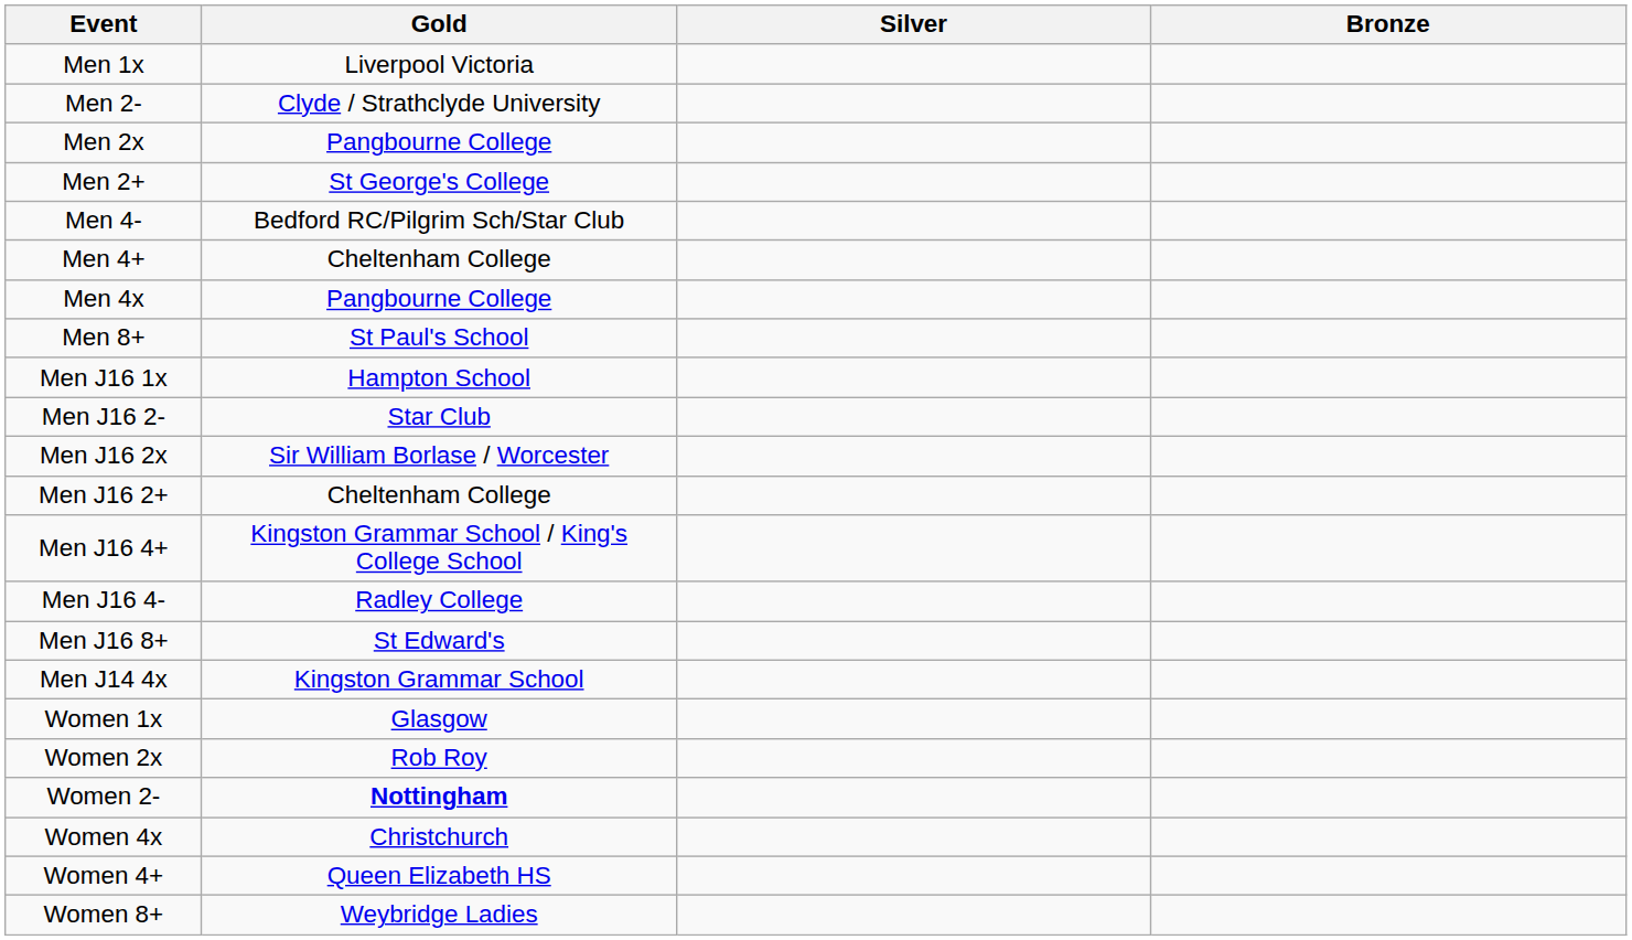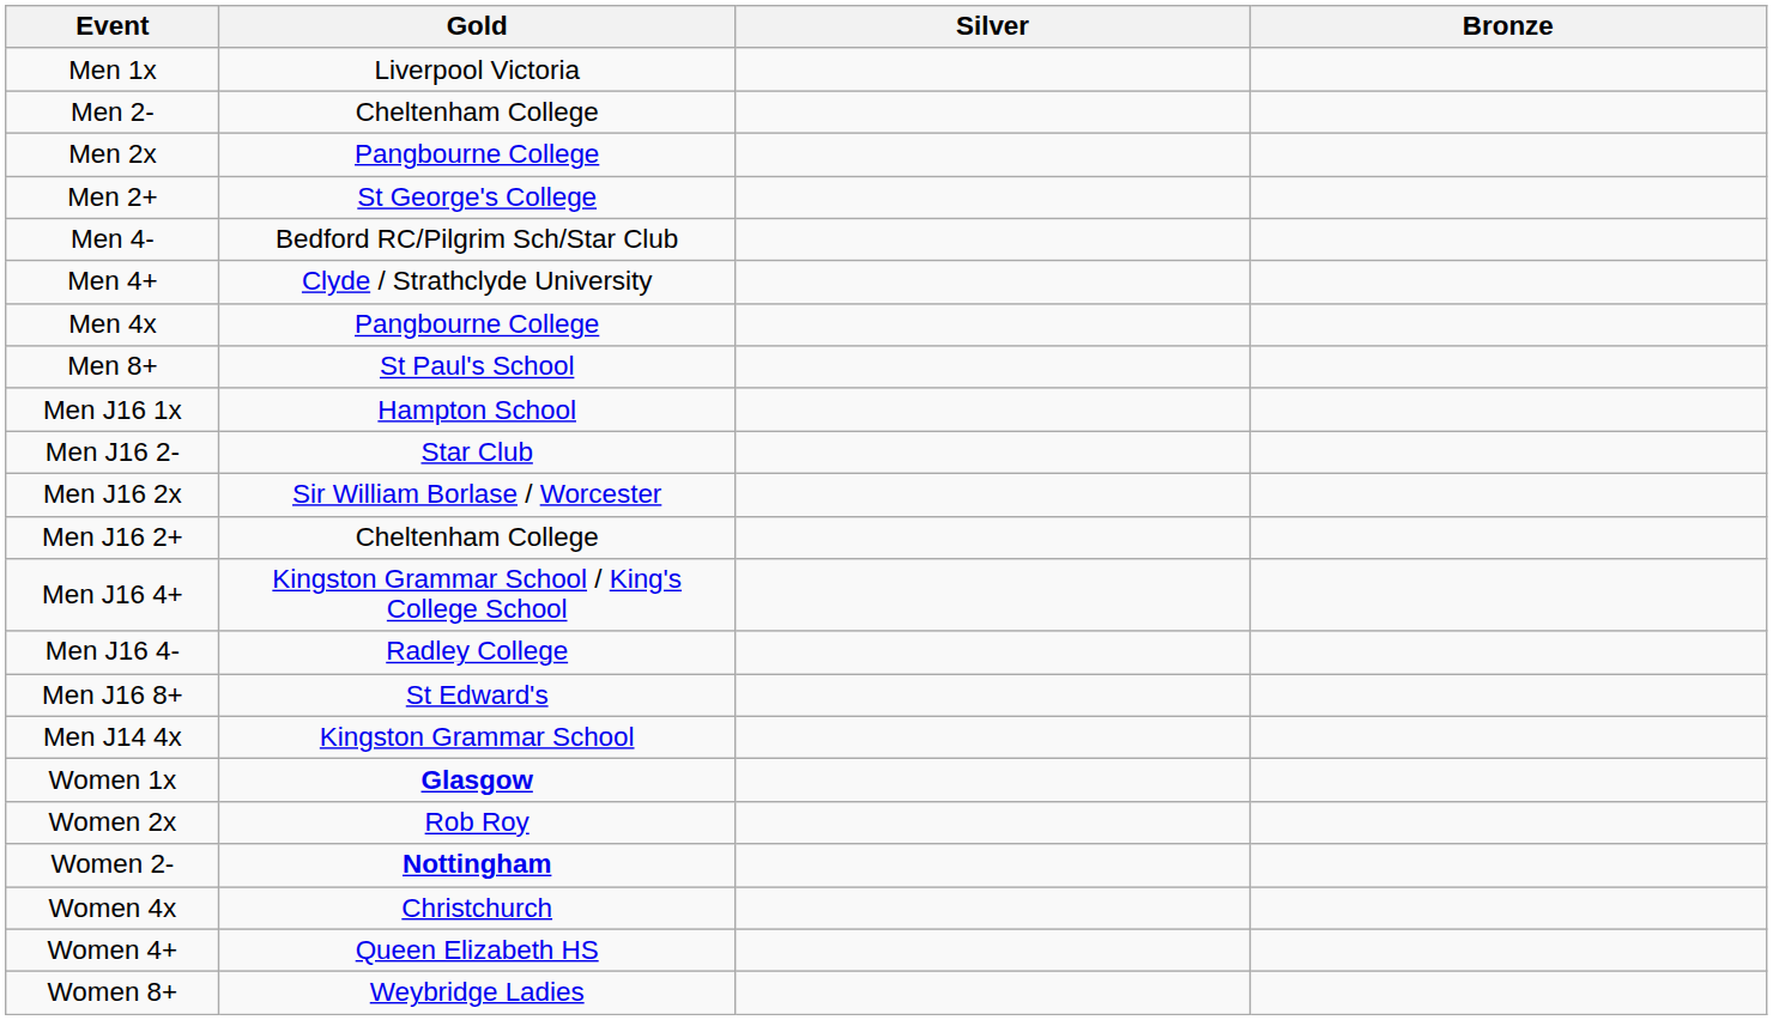 <table class="wikitable" style="text-align:center">
 <tr>
 <th width=120>Event</th>
 <th width=300>Gold</th>
 <th width=300>Silver</th>
 <th width=300>Bronze</th>
 </tr>
 <tr>
 <td>Men 1x</td>
 <td>Liverpool Victoria</td>
 <td></td>
 <td></td>
 </tr>
 <tr>
 <td>Men 2-</td>
-<td><a href='#'>Clyde</a> / Strathclyde University</td>
+<td>Cheltenham College</td>
 <td></td>
 <td></td>
 </tr>
 <tr>
 <td>Men 2x</td>
 <td><a href='#'>Pangbourne College</a></td>
 <td></td>
 <td></td>
 </tr>
 <tr>
 <td>Men 2+</td>
 <td><a href='#'>St George's College</a></td>
 <td></td>
 <td></td>
 </tr>
 <tr>
 <td>Men 4-</td>
 <td>Bedford RC/Pilgrim Sch/Star Club</td>
 <td></td>
 <td></td>
 </tr>
 <tr>
 <td>Men 4+</td>
-<td>Cheltenham College</td>
+<td><a href='#'>Clyde</a> / Strathclyde University</td>
 <td></td>
 <td></td>
 </tr>
 <tr>
 <td>Men 4x</td>
 <td><a href='#'>Pangbourne College</a></td>
 <td></td>
 <td></td>
 </tr>
 <tr>
 <td>Men 8+</td>
 <td><a href='#'>St Paul's School</a></td>
 <td></td>
 <td></td>
 </tr>
 <tr>
 <td>Men J16 1x</td>
 <td><a href='#'>Hampton School</a></td>
 <td></td>
 <td></td>
 </tr>
 <tr>
 <td>Men J16 2-</td>
 <td><a href='#'>Star Club</a></td>
 <td></td>
 <td></td>
 </tr>
 <tr>
 <td>Men J16 2x</td>
 <td><a href='#'>Sir William Borlase</a> / <a href='#'>Worcester</a></td>
 <td></td>
 <td></td>
 </tr>
 <tr>
 <td>Men J16 2+</td>
 <td>Cheltenham College</td>
 <td></td>
 <td></td>
 </tr>
 <tr>
 <td>Men J16 4+</td>
 <td><a href='#'>Kingston Grammar School</a> / <a href='#'>King's College School</a></td>
 <td></td>
 <td></td>
 </tr>
 <tr>
 <td>Men J16 4-</td>
 <td><a href='#'>Radley College</a></td>
 <td></td>
 <td></td>
 </tr>
 <tr>
 <td>Men J16 8+</td>
 <td><a href='#'>St Edward's</a></td>
 <td></td>
 <td></td>
 </tr>
 <tr>
 <td>Men J14 4x</td>
 <td><a href='#'>Kingston Grammar School</a></td>
 <td></td>
 <td></td>
 </tr>
 <tr>
 <td>Women 1x</td>
-<td><a href='#'>Glasgow</a></td>
+<td><strong><a href='#'>Glasgow</a></strong></td>
 <td></td>
 <td></td>
 </tr>
 <tr>
 <td>Women 2x</td>
 <td><a href='#'>Rob Roy</a></td>
 <td></td>
 <td></td>
 </tr>
 <tr>
 <td>Women 2-</td>
 <td><strong><a href='#'>Nottingham</a></strong></td>
 <td></td>
 <td></td>
 </tr>
 <tr>
 <td>Women 4x</td>
 <td><a href='#'>Christchurch</a></td>
 <td></td>
 <td></td>
 </tr>
 <tr>
 <td>Women 4+</td>
 <td><a href='#'>Queen Elizabeth HS</a></td>
 <td></td>
 <td></td>
 </tr>
 <tr>
 <td>Women 8+</td>
 <td><a href='#'>Weybridge Ladies</a></td>
 <td></td>
 <td></td>
 </tr>
 </table>
